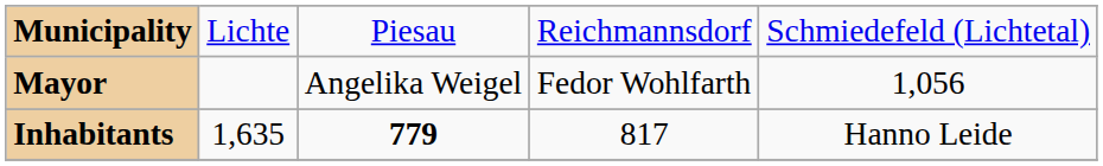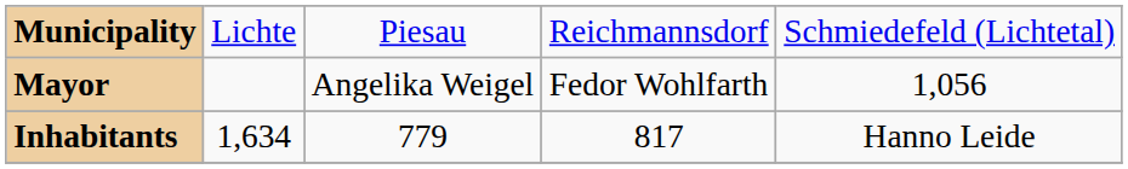 <table class="wikitable">
 <tr -->
 <td bgcolor="#EECFA1"><strong>Municipality</strong></td>
 <td align="center"><a href='#'>Lichte</a></td>
 <td align="center"><a href='#'>Piesau</a></td>
 <td><a href='#'>Reichmannsdorf</a></td>
 <td><a href='#'>Schmiedefeld (Lichtetal)</a></td>
 </tr>
 <tr -->
 <td bgcolor="#EECFA1"><strong>Mayor</strong></td>
 <td></td>
 <td>Angelika Weigel</td>
 <td>Fedor Wohlfarth</td>
 <td align="center">1,056</td>
 </tr>
 <tr -->
 <td bgcolor="#EECFA1"><strong>Inhabitants</strong></td>
-<td align="center">1,635</td>
-<td align="center"><strong>779</strong></td>
+<td align="center">1,634</td>
+<td align="center">779</td>
 <td align="center">817</td>
 <td align="center">Hanno Leide</td>
 </tr>
 <tr -->
 </tr>
 </table>
